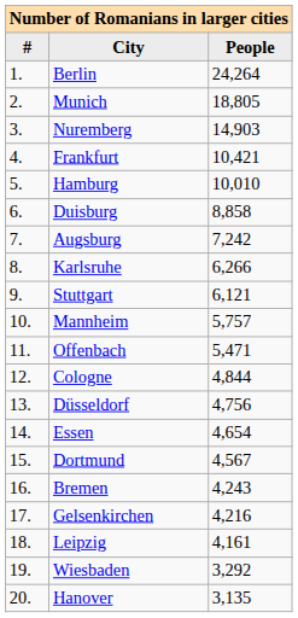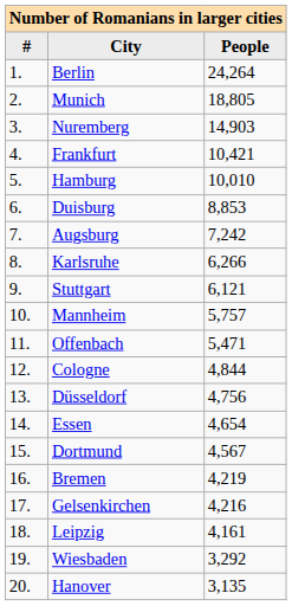 <table class="wikitable">
 <tr>
 <td colspan="10"  style="text-align:center; background:#ffdead;"><strong>Number of Romanians in larger cities </strong></td>
 </tr>
 <tr style="background:#ddd;">
 <th style="background:#ececec;">#</th>
 <th style="background:#ececec;">City</th>
 <th style="background:#ececec;">People</th>
 </tr>
 <tr style="text-align:left;">
 <td>1.</td>
 <td><a href='#'>Berlin</a></td>
 <td>24,264</td>
 </tr>
 <tr style="text-align:left;">
 <td>2.</td>
 <td><a href='#'>Munich</a></td>
 <td>18,805</td>
 </tr>
 <tr style="text-align:left;">
 <td>3.</td>
 <td><a href='#'>Nuremberg</a></td>
 <td>14,903</td>
 </tr>
 <tr style="text-align:left;">
 <td>4.</td>
 <td><a href='#'>Frankfurt</a></td>
 <td>10,421</td>
 </tr>
 <tr style="text-align:left;">
 <td>5.</td>
 <td><a href='#'>Hamburg</a></td>
 <td>10,010</td>
 </tr>
 <tr style="text-align:left;">
 <td>6.</td>
 <td><a href='#'>Duisburg</a></td>
-<td>8,858</td>
+<td>8,853</td>
 </tr>
 <tr style="text-align:left;">
 <td>7.</td>
 <td><a href='#'>Augsburg</a></td>
 <td>7,242</td>
 </tr>
 <tr style="text-align:left;">
 <td>8.</td>
 <td><a href='#'>Karlsruhe</a></td>
 <td>6,266</td>
 </tr>
 <tr style="text-align:left;">
 <td>9.</td>
 <td><a href='#'>Stuttgart</a></td>
 <td>6,121</td>
 </tr>
 <tr style="text-align:left;">
 <td>10.</td>
 <td><a href='#'>Mannheim</a></td>
 <td>5,757</td>
 </tr>
 <tr style="text-align:left;">
 <td>11.</td>
 <td><a href='#'>Offenbach</a></td>
 <td>5,471</td>
 </tr>
 <tr style="text-align:left;">
 <td>12.</td>
 <td><a href='#'>Cologne</a></td>
 <td>4,844</td>
 </tr>
 <tr style="text-align:left;">
 <td>13.</td>
 <td><a href='#'>Düsseldorf</a></td>
 <td>4,756</td>
 </tr>
 <tr style="text-align:left;">
 <td>14.</td>
 <td><a href='#'>Essen</a></td>
 <td>4,654</td>
 </tr>
 <tr style="text-align:left;">
 <td>15.</td>
 <td><a href='#'>Dortmund</a></td>
 <td>4,567</td>
 </tr>
 <tr style="text-align:left;">
 <td>16.</td>
 <td><a href='#'>Bremen</a></td>
-<td>4,243</td>
+<td>4,219</td>
 </tr>
 <tr style="text-align:left;">
 <td>17.</td>
 <td><a href='#'>Gelsenkirchen</a></td>
 <td>4,216</td>
 </tr>
 <tr style="text-align:left;">
 <td>18.</td>
 <td><a href='#'>Leipzig</a></td>
 <td>4,161</td>
 </tr>
 <tr style="text-align:left;">
 <td>19.</td>
 <td><a href='#'>Wiesbaden</a></td>
 <td>3,292</td>
 </tr>
 <tr style="text-align:left;">
 <td>20.</td>
 <td><a href='#'>Hanover</a></td>
 <td>3,135</td>
 </tr>
 </table>
